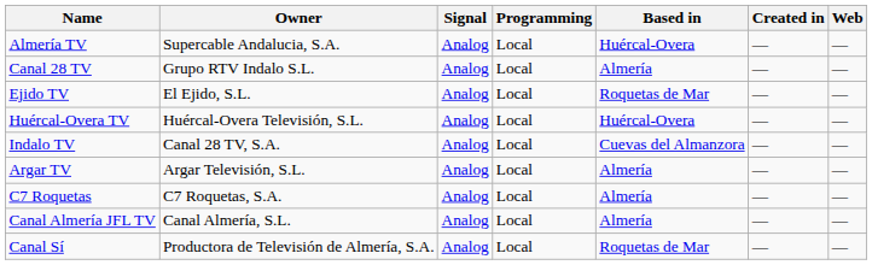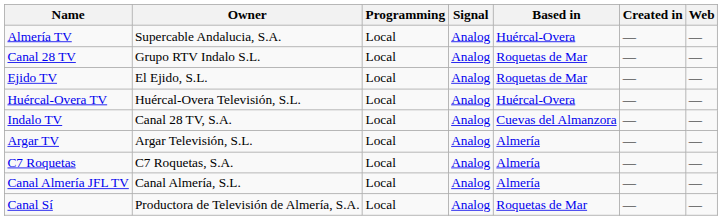 <table class="wikitable">
 <tr>
 <th>Name</th>
 <th>Owner</th>
+<th>Programming</th>
 <th>Signal</th>
-<th>Programming</th>
 <th>Based in</th>
 <th>Created in</th>
 <th>Web</th>
 </tr>
 <tr>
 <td><a href='#'>Almería TV</a></td>
 <td>Supercable Andalucia, S.A.</td>
+<td>Local</td>
 <td><a href='#'>Analog</a></td>
-<td>Local</td>
 <td><a href='#'>Huércal-Overa</a></td>
 <td>—</td>
 <td>—</td>
 </tr>
 <tr>
 <td><a href='#'>Canal 28 TV</a></td>
 <td>Grupo RTV Indalo S.L.</td>
+<td>Local</td>
 <td><a href='#'>Analog</a></td>
-<td>Local</td>
-<td><a href='#'>Almería</a></td>
+<td><a href='#'>Roquetas de Mar</a></td>
 <td>—</td>
 <td>—</td>
 </tr>
 <tr>
 <td><a href='#'>Ejido TV</a></td>
 <td>El Ejido, S.L.</td>
+<td>Local</td>
 <td><a href='#'>Analog</a></td>
-<td>Local</td>
 <td><a href='#'>Roquetas de Mar</a></td>
 <td>—</td>
 <td>—</td>
 </tr>
 <tr>
 <td><a href='#'>Huércal-Overa TV</a></td>
 <td>Huércal-Overa Televisión, S.L.</td>
+<td>Local</td>
 <td><a href='#'>Analog</a></td>
-<td>Local</td>
 <td><a href='#'>Huércal-Overa</a></td>
 <td>—</td>
 <td>—</td>
 </tr>
 <tr>
 <td><a href='#'>Indalo TV</a></td>
 <td>Canal 28 TV, S.A.</td>
+<td>Local</td>
 <td><a href='#'>Analog</a></td>
-<td>Local</td>
 <td><a href='#'>Cuevas del Almanzora</a></td>
 <td>—</td>
 <td>—</td>
 </tr>
 <tr>
 <td><a href='#'>Argar TV</a></td>
 <td>Argar Televisión, S.L.</td>
+<td>Local</td>
 <td><a href='#'>Analog</a></td>
-<td>Local</td>
 <td><a href='#'>Almería</a></td>
 <td>—</td>
 <td>—</td>
 </tr>
 <tr>
 <td><a href='#'>C7 Roquetas</a></td>
 <td>C7 Roquetas, S.A.</td>
+<td>Local</td>
 <td><a href='#'>Analog</a></td>
-<td>Local</td>
 <td><a href='#'>Almería</a></td>
 <td>—</td>
 <td>—</td>
 </tr>
 <tr>
 <td><a href='#'>Canal Almería JFL TV</a></td>
 <td>Canal Almería, S.L.</td>
+<td>Local</td>
 <td><a href='#'>Analog</a></td>
-<td>Local</td>
 <td><a href='#'>Almería</a></td>
 <td>—</td>
 <td>—</td>
 </tr>
 <tr>
 <td><a href='#'>Canal Sí</a></td>
 <td>Productora de Televisión de Almería, S.A.</td>
+<td>Local</td>
 <td><a href='#'>Analog</a></td>
-<td>Local</td>
 <td><a href='#'>Roquetas de Mar</a></td>
 <td>—</td>
 <td>—</td>
 </tr>
 </table>
